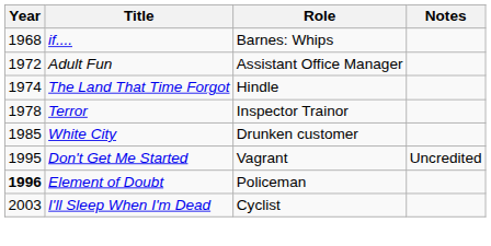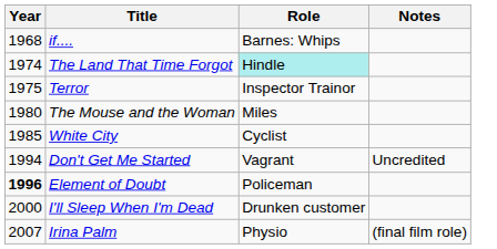 <table class="wikitable">
 <tr>
 <th>Year</th>
 <th>Title</th>
 <th>Role</th>
 <th>Notes</th>
 </tr>
 <tr>
 <td>1968</td>
 <td><em><a href='#'>if....</a></em></td>
 <td>Barnes: Whips</td>
 <td></td>
 </tr>
 <tr>
-<td>1972</td>
-<td><em>Adult Fun</em></td>
-<td>Assistant Office Manager</td>
+<td>1974</td>
+<td><em><a href='#'>The Land That Time Forgot</a></em></td>
+<td style="background: paleturquoise;">Hindle</td>
 <td></td>
 </tr>
 <tr>
-<td>1974</td>
-<td><em><a href='#'>The Land That Time Forgot</a></em></td>
-<td>Hindle</td>
-<td></td>
-</tr>
-<tr>
-<td>1978</td>
+<td>1975</td>
 <td><em><a href='#'>Terror</a></em></td>
 <td>Inspector Trainor</td>
 <td></td>
 </tr>
 <tr>
-<td>1985</td>
-<td><em><a href='#'>White City</a></em></td>
-<td>Drunken customer</td>
+<td>1980</td>
+<td><em>The Mouse and the Woman</em></td>
+<td>Miles</td>
 <td></td>
 </tr>
 <tr>
-<td>1995</td>
+<td>1985</td>
+<td><em><a href='#'>White City</a></em></td>
+<td>Cyclist</td>
+<td></td>
+</tr>
+<tr>
+<td>1994</td>
 <td><em><a href='#'>Don't Get Me Started</a></em></td>
 <td>Vagrant</td>
 <td>Uncredited</td>
 </tr>
 <tr>
 <td><strong>1996</strong></td>
 <td><em><a href='#'>Element of Doubt</a></em></td>
 <td>Policeman</td>
 <td></td>
 </tr>
 <tr>
-<td>2003</td>
+<td>2000</td>
 <td><em><a href='#'>I'll Sleep When I'm Dead</a></em></td>
-<td>Cyclist</td>
+<td>Drunken customer</td>
 <td></td>
 </tr>
+<tr>
+<td>2007</td>
+<td><em><a href='#'>Irina Palm</a></em></td>
+<td>Physio</td>
+<td>(final film role)</td>
+</tr>
 </table>
